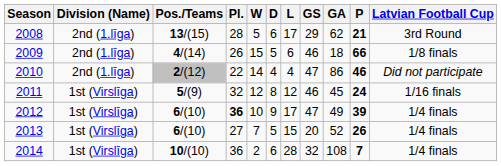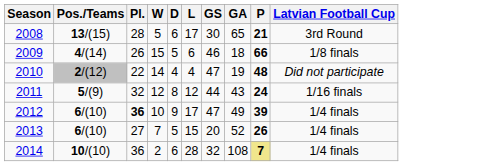 <table class="wikitable">
 <tr>
 <th>Season</th>
-<th>Division (Name)</th>
 <th>Pos./Teams</th>
 <th>Pl.</th>
 <th>W</th>
 <th>D</th>
 <th>L</th>
 <th>GS</th>
 <th>GA</th>
 <th>P</th>
 <th><a href='#'>Latvian Football Cup</a></th>
 </tr>
 <tr>
 <td align=center><a href='#'>2008</a></td>
-<td align=center>2nd (<a href='#'>1.līga</a>)</td>
 <td align=center><strong>13</strong>/(15)</td>
 <td align=center>28</td>
 <td align=center>5</td>
 <td align=center>6</td>
 <td align=center>17</td>
-<td align=center>29</td>
-<td align=center>62</td>
+<td align=center>30</td>
+<td align=center>65</td>
 <td align=center><strong>21</strong></td>
 <td align=center>3rd Round</td>
 </tr>
 <tr>
 <td align=center><a href='#'>2009</a></td>
-<td align=center>2nd (<a href='#'>1.līga</a>)</td>
 <td align=center bgcolor=><strong>4</strong>/(14)</td>
 <td align=center>26</td>
 <td align=center>15</td>
 <td align=center>5</td>
 <td align=center>6</td>
 <td align=center>46</td>
 <td align=center>18</td>
 <td align=center><strong>66</strong></td>
 <td align=center>1/8 finals</td>
 </tr>
 <tr>
 <td align=center><a href='#'>2010</a></td>
-<td align=center>2nd (<a href='#'>1.līga</a>)</td>
 <td align=center bgcolor=silver><strong>2</strong>/(12)</td>
 <td align=center>22</td>
 <td align=center>14</td>
 <td align=center>4</td>
 <td align=center>4</td>
 <td align=center>47</td>
-<td align=center>86</td>
-<td align=center><strong>46</strong></td>
+<td align=center>19</td>
+<td align=center><strong>48</strong></td>
 <td align=center><em>Did not participate</em></td>
 </tr>
 <tr>
 <td align=center><a href='#'>2011</a></td>
-<td align=center>1st (<a href='#'>Virslīga</a>)</td>
 <td align=center bgcolor=><strong>5</strong>/(9)</td>
 <td align=center>32</td>
 <td align=center>12</td>
 <td align=center>8</td>
 <td align=center>12</td>
-<td align=center>46</td>
-<td align=center>45</td>
+<td align=center>44</td>
+<td align=center>43</td>
 <td align=center><strong>24</strong></td>
 <td align=center>1/16 finals</td>
 </tr>
 <tr>
 <td align=center><a href='#'>2012</a></td>
-<td align=center>1st (<a href='#'>Virslīga</a>)</td>
 <td align=center bgcolor=><strong>6</strong>/(10)</td>
 <td align=center><strong>36</strong></td>
 <td align=center>10</td>
 <td align=center>9</td>
 <td align=center>17</td>
 <td align=center>47</td>
 <td align=center>49</td>
 <td align=center><strong>39</strong></td>
 <td align=center>1/4 finals</td>
 </tr>
 <tr>
 <td align=center><a href='#'>2013</a></td>
-<td align=center>1st (<a href='#'>Virslīga</a>)</td>
 <td align=center bgcolor=><strong>6</strong>/(10)</td>
 <td align=center>27</td>
 <td align=center>7</td>
 <td align=center>5</td>
 <td align=center>15</td>
 <td align=center>20</td>
 <td align=center>52</td>
 <td align=center><strong>26</strong></td>
 <td align=center>1/4 finals</td>
 </tr>
 <tr>
 <td align=center><a href='#'>2014</a></td>
-<td align=center>1st (<a href='#'>Virslīga</a>)</td>
 <td align=center bgcolor=><strong>10</strong>/(10)</td>
 <td align=center>36</td>
 <td align=center>2</td>
 <td align=center>6</td>
 <td align=center>28</td>
 <td align=center>32</td>
 <td align=center>108</td>
-<td align=center><strong>7</strong></td>
+<td align=center style="background: khaki;"><strong>7</strong></td>
 <td align=center>1/4 finals</td>
 </tr>
 </table>
